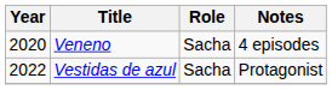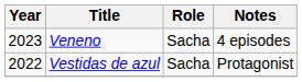 <table class="wikitable">
 <tr>
 <th>Year</th>
 <th>Title</th>
 <th>Role</th>
 <th>Notes</th>
 </tr>
 <tr>
-<td>2020</td>
+<td>2023</td>
 <td><em><a href='#'>Veneno</a></em></td>
 <td>Sacha</td>
 <td>4 episodes</td>
 </tr>
 <tr>
 <td>2022</td>
 <td><em><a href='#'>Vestidas de azul</a></em></td>
 <td>Sacha</td>
 <td>Protagonist</td>
 </tr>
 <tr>
 </tr>
 </table>
